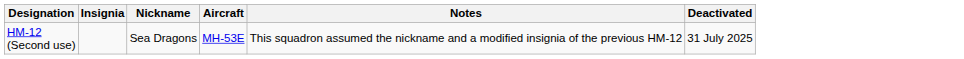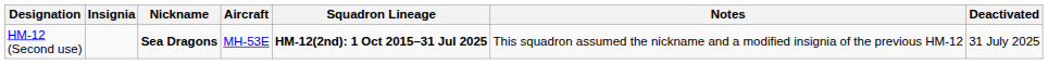 <table class="wikitable">
 <tr>
 <th>Designation</th>
 <th>Insignia</th>
 <th>Nickname</th>
 <th>Aircraft</th>
+<th>Squadron Lineage</th>
 <th>Notes</th>
 <th>Deactivated</th>
 </tr>
 <tr>
 <td><a href='#'>HM-12</a><br>(Second use)</td>
 <td></td>
-<td>Sea Dragons</td>
+<td><strong>Sea Dragons</strong></td>
 <td><a href='#'>MH-53E</a></td>
+<td style="white-space: nowrap;"><strong>HM-12(2nd): 1 Oct 2015–31 Jul 2025</strong></td>
 <td>This squadron assumed the nickname and a modified insignia of the previous HM-12</td>
 <td>31 July 2025</td>
 </tr>
 </table>
